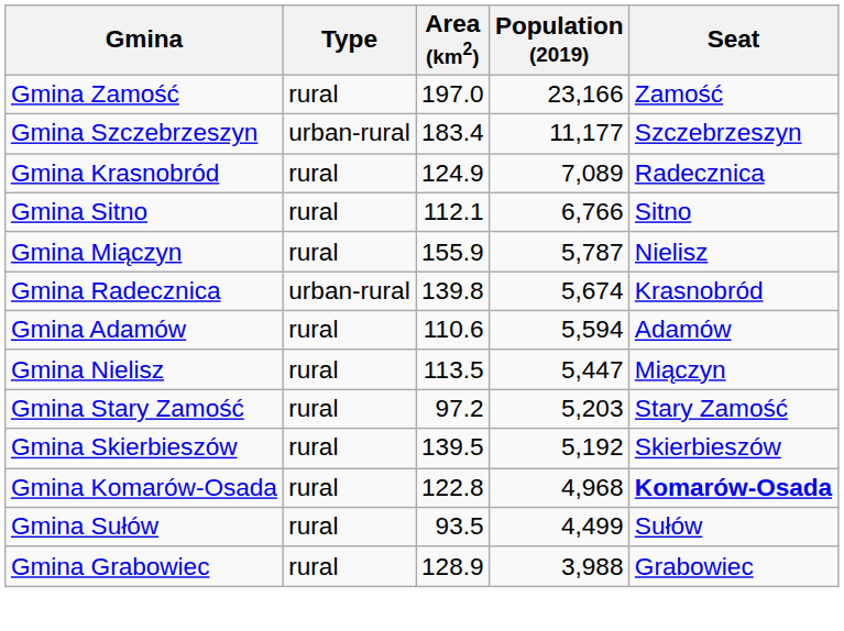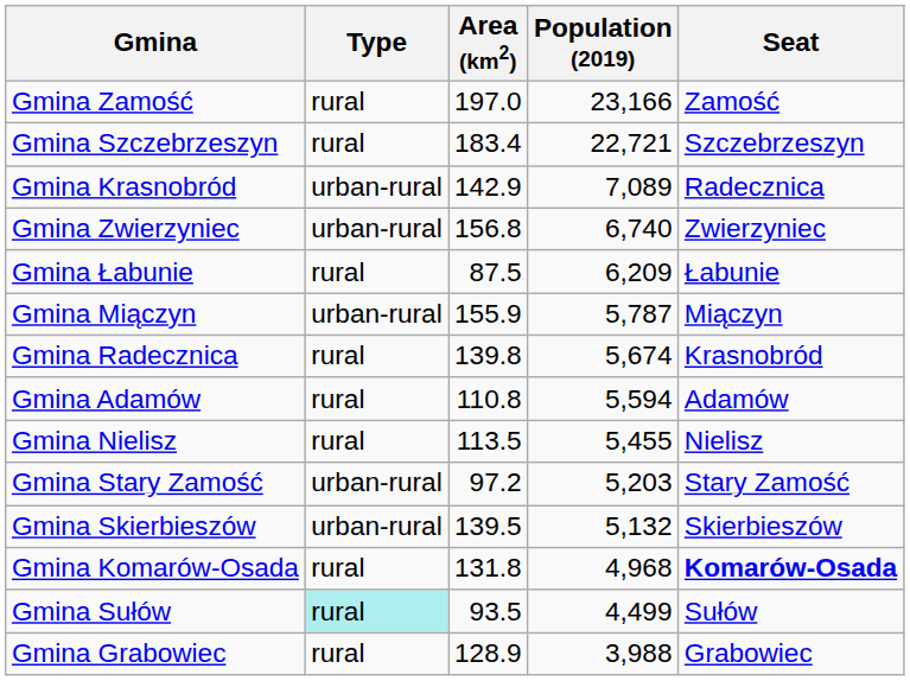 <table class="wikitable">
 <tr>
 <th>Gmina</th>
 <th>Type</th>
 <th>Area<br><small>(km<sup>2</sup>)</small></th>
 <th>Population<br><small>(2019)</small></th>
 <th>Seat</th>
 </tr>
 <tr>
 <td><a href='#'>Gmina Zamość</a></td>
 <td>rural</td>
 <td style="text-align:right;">197.0</td>
 <td style="text-align:right;">23,166</td>
 <td><a href='#'>Zamość</a></td>
 </tr>
 <tr>
 <td><a href='#'>Gmina Szczebrzeszyn</a></td>
-<td>urban-rural</td>
+<td>rural</td>
 <td style="text-align:right;">183.4</td>
-<td style="text-align:right;">11,177</td>
+<td style="text-align:right;">22,721</td>
 <td><a href='#'>Szczebrzeszyn</a></td>
 </tr>
 <tr>
 <td><a href='#'>Gmina Krasnobród</a></td>
-<td>rural</td>
-<td style="text-align:right;">124.9</td>
+<td>urban-rural</td>
+<td style="text-align:right;">142.9</td>
 <td style="text-align:right;">7,089</td>
 <td><a href='#'>Radecznica</a></td>
 </tr>
 <tr>
-<td><a href='#'>Gmina Sitno</a></td>
+<td><a href='#'>Gmina Zwierzyniec</a></td>
+<td>urban-rural</td>
+<td style="text-align:right;">156.8</td>
+<td style="text-align:right;">6,740</td>
+<td><a href='#'>Zwierzyniec</a></td>
+</tr>
+<tr>
+<td><a href='#'>Gmina Łabunie</a></td>
 <td>rural</td>
-<td style="text-align:right;">112.1</td>
-<td style="text-align:right;">6,766</td>
-<td><a href='#'>Sitno</a></td>
+<td style="text-align:right;">87.5</td>
+<td style="text-align:right;">6,209</td>
+<td><a href='#'>Łabunie</a></td>
 </tr>
 <tr>
 <td><a href='#'>Gmina Miączyn</a></td>
-<td>rural</td>
+<td>urban-rural</td>
 <td style="text-align:right;">155.9</td>
 <td style="text-align:right;">5,787</td>
-<td><a href='#'>Nielisz</a></td>
+<td><a href='#'>Miączyn</a></td>
 </tr>
 <tr>
 <td><a href='#'>Gmina Radecznica</a></td>
-<td>urban-rural</td>
+<td>rural</td>
 <td style="text-align:right;">139.8</td>
 <td style="text-align:right;">5,674</td>
 <td><a href='#'>Krasnobród</a></td>
 </tr>
 <tr>
 <td><a href='#'>Gmina Adamów</a></td>
 <td>rural</td>
-<td style="text-align:right;">110.6</td>
+<td style="text-align:right;">110.8</td>
 <td style="text-align:right;">5,594</td>
 <td><a href='#'>Adamów</a></td>
 </tr>
 <tr>
 <td><a href='#'>Gmina Nielisz</a></td>
 <td>rural</td>
 <td style="text-align:right;">113.5</td>
-<td style="text-align:right;">5,447</td>
-<td><a href='#'>Miączyn</a></td>
+<td style="text-align:right;">5,455</td>
+<td><a href='#'>Nielisz</a></td>
 </tr>
 <tr>
 <td><a href='#'>Gmina Stary Zamość</a></td>
-<td>rural</td>
+<td>urban-rural</td>
 <td style="text-align:right;">97.2</td>
 <td style="text-align:right;">5,203</td>
 <td><a href='#'>Stary Zamość</a></td>
 </tr>
 <tr>
 <td><a href='#'>Gmina Skierbieszów</a></td>
-<td>rural</td>
+<td>urban-rural</td>
 <td style="text-align:right;">139.5</td>
-<td style="text-align:right;">5,192</td>
+<td style="text-align:right;">5,132</td>
 <td><a href='#'>Skierbieszów</a></td>
 </tr>
 <tr>
 <td><a href='#'>Gmina Komarów-Osada</a></td>
 <td>rural</td>
-<td style="text-align:right;">122.8</td>
+<td style="text-align:right;">131.8</td>
 <td style="text-align:right;">4,968</td>
 <td><strong><a href='#'>Komarów-Osada</a></strong></td>
 </tr>
 <tr>
 <td><a href='#'>Gmina Sułów</a></td>
-<td>rural</td>
+<td style="background: paleturquoise;">rural</td>
 <td style="text-align:right;">93.5</td>
 <td style="text-align:right;">4,499</td>
 <td><a href='#'>Sułów</a></td>
 </tr>
 <tr>
 <td><a href='#'>Gmina Grabowiec</a></td>
 <td>rural</td>
 <td style="text-align:right;">128.9</td>
 <td style="text-align:right;">3,988</td>
 <td><a href='#'>Grabowiec</a></td>
 </tr>
 </table>
